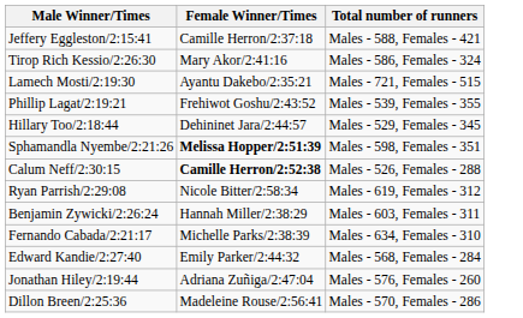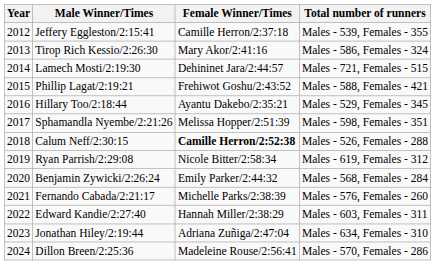 <table class="wikitable">
 <tr>
+<th>Year</th>
 <th>Male Winner/Times</th>
 <th>Female Winner/Times</th>
 <th>Total number of runners</th>
 </tr>
 <tr>
+<td>2012</td>
 <td>Jeffery Eggleston/2:15:41</td>
 <td>Camille Herron/2:37:18</td>
-<td>Males - 588, Females - 421</td>
+<td>Males - 539, Females - 355</td>
 </tr>
 <tr>
+<td>2013</td>
 <td>Tirop Rich Kessio/2:26:30</td>
 <td>Mary Akor/2:41:16</td>
 <td>Males - 586, Females - 324</td>
 </tr>
 <tr>
+<td>2014</td>
 <td>Lamech Mosti/2:19:30</td>
-<td>Ayantu Dakebo/2:35:21</td>
+<td>Dehininet Jara/2:44:57</td>
 <td>Males - 721, Females - 515</td>
 </tr>
 <tr>
+<td>2015</td>
 <td>Phillip Lagat/2:19:21</td>
 <td>Frehiwot Goshu/2:43:52</td>
-<td>Males - 539, Females - 355</td>
+<td>Males - 588, Females - 421</td>
 </tr>
 <tr>
+<td>2016</td>
 <td>Hillary Too/2:18:44</td>
-<td>Dehininet Jara/2:44:57</td>
+<td>Ayantu Dakebo/2:35:21</td>
 <td>Males - 529, Females - 345</td>
 </tr>
 <tr>
+<td>2017</td>
 <td>Sphamandla Nyembe/2:21:26</td>
-<td><strong>Melissa Hopper/2:51:39</strong></td>
+<td>Melissa Hopper/2:51:39</td>
 <td>Males - 598, Females - 351</td>
 </tr>
 <tr>
+<td>2018</td>
 <td>Calum Neff/2:30:15</td>
 <td><strong>Camille Herron/2:52:38</strong></td>
 <td>Males - 526, Females - 288</td>
 </tr>
 <tr>
+<td>2019</td>
 <td>Ryan Parrish/2:29:08</td>
 <td>Nicole Bitter/2:58:34</td>
 <td>Males - 619, Females - 312</td>
 </tr>
 <tr>
+<td>2020</td>
 <td>Benjamin Zywicki/2:26:24</td>
+<td>Emily Parker/2:44:32</td>
+<td>Males - 568, Females - 284</td>
+</tr>
+<tr>
+<td>2021</td>
+<td>Fernando Cabada/2:21:17</td>
+<td>Michelle Parks/2:38:39</td>
+<td>Males - 576, Females - 260</td>
+</tr>
+<tr>
+<td>2022</td>
+<td>Edward Kandie/2:27:40</td>
 <td>Hannah Miller/2:38:29</td>
 <td>Males - 603, Females - 311</td>
 </tr>
 <tr>
-<td>Fernando Cabada/2:21:17</td>
-<td>Michelle Parks/2:38:39</td>
+<td>2023</td>
+<td>Jonathan Hiley/2:19:44</td>
+<td>Adriana Zuñiga/2:47:04</td>
 <td>Males - 634, Females - 310</td>
 </tr>
 <tr>
-<td>Edward Kandie/2:27:40</td>
-<td>Emily Parker/2:44:32</td>
-<td>Males - 568, Females - 284</td>
-</tr>
-<tr>
-<td>Jonathan Hiley/2:19:44</td>
-<td>Adriana Zuñiga/2:47:04</td>
-<td>Males - 576, Females - 260</td>
-</tr>
-<tr>
+<td>2024</td>
 <td>Dillon Breen/2:25:36</td>
 <td>Madeleine Rouse/2:56:41</td>
 <td>Males - 570, Females - 286</td>
 </tr>
 </table>
